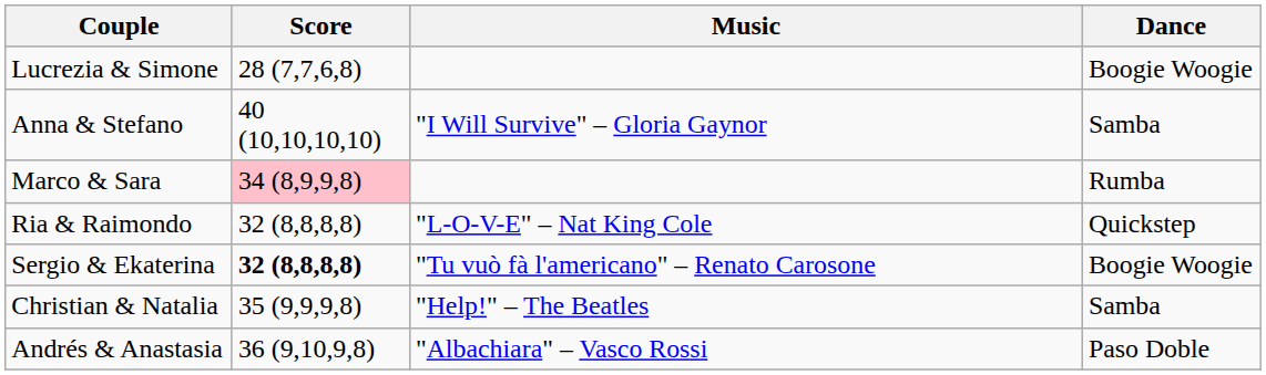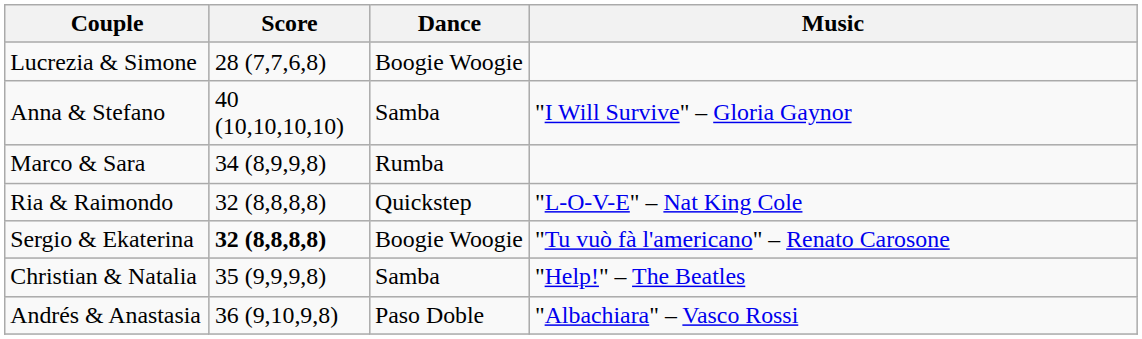 <table class="wikitable">
 <tr>
 <th width="130">Couple</th>
 <th width="100">Score</th>
+<th width="100">Dance</th>
 <th width="400">Music</th>
-<th width="100">Dance</th>
 </tr>
 <tr>
 <td>Lucrezia & Simone</td>
 <td>28 (7,7,6,8)</td>
+<td>Boogie Woogie</td>
 <td></td>
-<td>Boogie Woogie</td>
 </tr>
 <tr>
 <td>Anna & Stefano</td>
 <td>40 (10,10,10,10)</td>
+<td>Samba</td>
 <td>"<a href='#'>I Will Survive</a>" – <a href='#'>Gloria Gaynor</a></td>
-<td>Samba</td>
 </tr>
 <tr>
 <td>Marco & Sara</td>
-<td style="background: pink;">34 (8,9,9,8)</td>
+<td>34 (8,9,9,8)</td>
+<td>Rumba</td>
 <td></td>
-<td>Rumba</td>
 </tr>
 <tr>
 <td>Ria & Raimondo</td>
 <td>32 (8,8,8,8)</td>
+<td>Quickstep</td>
 <td>"<a href='#'>L-O-V-E</a>" – <a href='#'>Nat King Cole</a></td>
-<td>Quickstep</td>
 </tr>
 <tr>
 <td>Sergio & Ekaterina</td>
 <td><strong>32 (8,8,8,8)</strong></td>
+<td>Boogie Woogie</td>
 <td>"<a href='#'>Tu vuò fà l'americano</a>" – <a href='#'>Renato Carosone</a></td>
-<td>Boogie Woogie</td>
 </tr>
 <tr>
 <td>Christian & Natalia</td>
 <td>35 (9,9,9,8)</td>
+<td>Samba</td>
 <td>"<a href='#'>Help!</a>" – <a href='#'>The Beatles</a></td>
-<td>Samba</td>
 </tr>
 <tr>
 <td>Andrés & Anastasia</td>
 <td>36 (9,10,9,8)</td>
+<td>Paso Doble</td>
 <td>"<a href='#'>Albachiara</a>" – <a href='#'>Vasco Rossi</a></td>
-<td>Paso Doble</td>
 </tr>
 </table>
